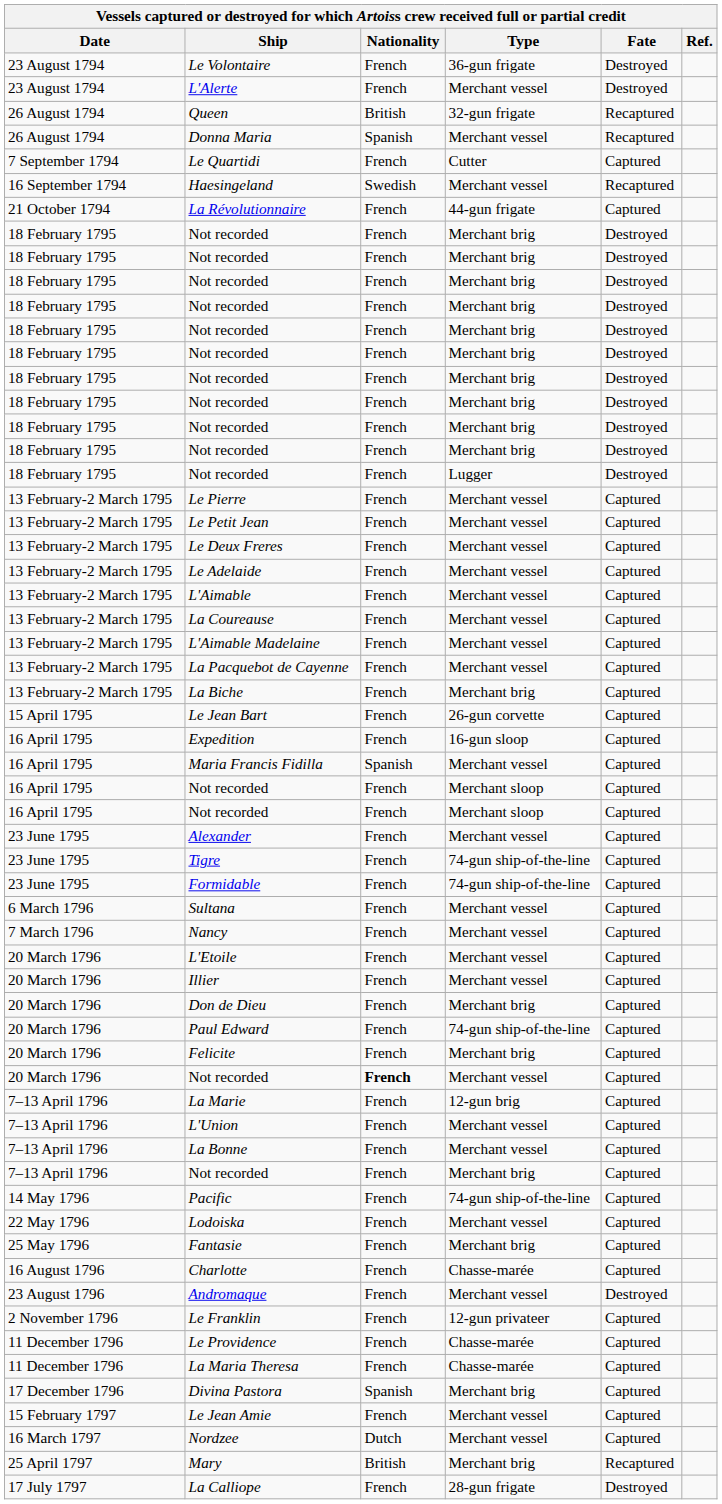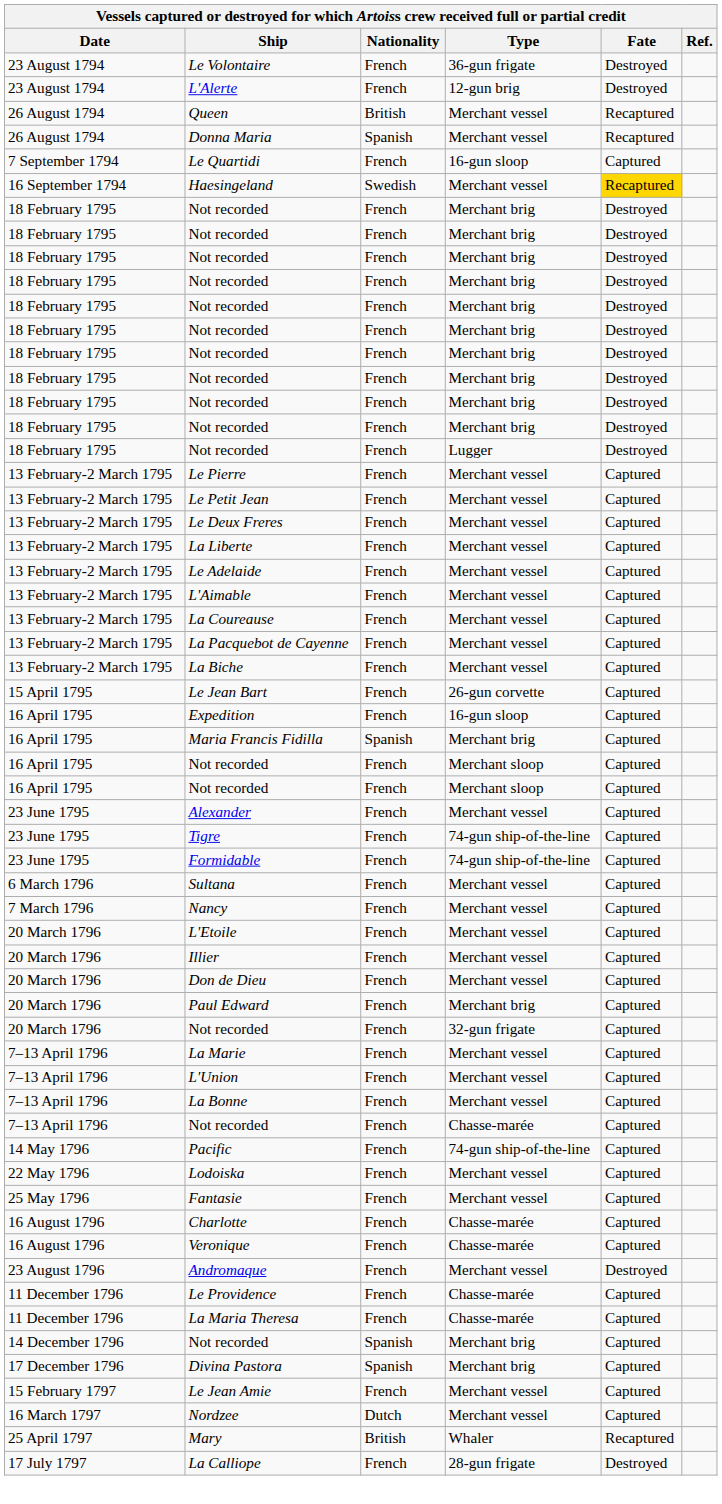 <table class="wikitable" style="width:85%; align-center">
 <tr>
 <th colspan="6">Vessels captured or destroyed for which <em>Artois</em>s crew received full or partial credit</th>
 </tr>
 <tr>
 <th>Date</th>
 <th>Ship</th>
 <th>Nationality</th>
 <th>Type</th>
 <th>Fate</th>
 <th>Ref.</th>
 </tr>
 <tr>
 <td>23 August 1794</td>
 <td><em>Le Volontaire</em></td>
 <td> French</td>
 <td>36-gun frigate</td>
 <td>Destroyed</td>
 <td></td>
 </tr>
 <tr>
 <td>23 August 1794</td>
 <td><a href='#'><em>L'Alerte</em></a></td>
 <td> French</td>
-<td>Merchant vessel</td>
+<td>12-gun brig</td>
 <td>Destroyed</td>
 <td></td>
 </tr>
 <tr>
 <td>26 August 1794</td>
 <td><em>Queen</em></td>
 <td> British</td>
-<td>32-gun frigate</td>
+<td>Merchant vessel</td>
 <td>Recaptured</td>
 <td></td>
 </tr>
 <tr>
 <td>26 August 1794</td>
 <td><em>Donna Maria</em></td>
 <td> Spanish</td>
 <td>Merchant vessel</td>
 <td>Recaptured</td>
 <td></td>
 </tr>
 <tr>
 <td>7 September 1794</td>
 <td><em>Le Quartidi</em></td>
 <td> French</td>
-<td>Cutter</td>
+<td>16-gun sloop</td>
 <td>Captured</td>
 <td></td>
 </tr>
 <tr>
 <td>16 September 1794</td>
 <td><em>Haesingeland</em></td>
 <td> Swedish</td>
 <td>Merchant vessel</td>
-<td>Recaptured</td>
-<td></td>
-</tr>
-<tr>
-<td>21 October 1794</td>
-<td><a href='#'><em>La Révolutionnaire </em></a></td>
-<td> French</td>
-<td>44-gun frigate</td>
-<td>Captured</td>
+<td style="background: gold;">Recaptured</td>
 <td></td>
 </tr>
 <tr>
 <td>18 February 1795</td>
 <td>Not recorded</td>
 <td> French</td>
 <td>Merchant brig</td>
 <td>Destroyed</td>
 <td></td>
 </tr>
 <tr>
 <td>18 February 1795</td>
 <td>Not recorded</td>
 <td> French</td>
 <td>Merchant brig</td>
 <td>Destroyed</td>
 <td></td>
 </tr>
 <tr>
 <td>18 February 1795</td>
 <td>Not recorded</td>
 <td> French</td>
 <td>Merchant brig</td>
 <td>Destroyed</td>
 <td></td>
 </tr>
 <tr>
 <td>18 February 1795</td>
 <td>Not recorded</td>
 <td> French</td>
 <td>Merchant brig</td>
 <td>Destroyed</td>
 <td></td>
 </tr>
 <tr>
 <td>18 February 1795</td>
 <td>Not recorded</td>
 <td> French</td>
 <td>Merchant brig</td>
 <td>Destroyed</td>
 <td></td>
 </tr>
 <tr>
 <td>18 February 1795</td>
 <td>Not recorded</td>
 <td> French</td>
 <td>Merchant brig</td>
 <td>Destroyed</td>
 <td></td>
 </tr>
 <tr>
 <td>18 February 1795</td>
 <td>Not recorded</td>
 <td> French</td>
 <td>Merchant brig</td>
 <td>Destroyed</td>
 <td></td>
 </tr>
 <tr>
 <td>18 February 1795</td>
 <td>Not recorded</td>
 <td> French</td>
 <td>Merchant brig</td>
 <td>Destroyed</td>
 <td></td>
 </tr>
 <tr>
 <td>18 February 1795</td>
 <td>Not recorded</td>
 <td> French</td>
 <td>Merchant brig</td>
 <td>Destroyed</td>
 <td></td>
 </tr>
 <tr>
 <td>18 February 1795</td>
 <td>Not recorded</td>
 <td> French</td>
 <td>Merchant brig</td>
 <td>Destroyed</td>
 <td></td>
 </tr>
 <tr>
 <td>18 February 1795</td>
 <td>Not recorded</td>
 <td> French</td>
 <td>Lugger</td>
 <td>Destroyed</td>
 <td></td>
 </tr>
 <tr>
 <td>13 February-2 March 1795</td>
 <td><em>Le Pierre</em></td>
 <td> French</td>
 <td>Merchant vessel</td>
 <td>Captured</td>
 <td></td>
 </tr>
 <tr>
 <td>13 February-2 March 1795</td>
 <td><em>Le Petit Jean</em></td>
 <td> French</td>
 <td>Merchant vessel</td>
 <td>Captured</td>
 <td></td>
 </tr>
 <tr>
 <td>13 February-2 March 1795</td>
 <td><em>Le Deux Freres</em></td>
 <td> French</td>
 <td>Merchant vessel</td>
 <td>Captured</td>
 <td></td>
 </tr>
 <tr>
 <td>13 February-2 March 1795</td>
+<td><em>La Liberte</em></td>
+<td> French</td>
+<td>Merchant vessel</td>
+<td>Captured</td>
+<td></td>
+</tr>
+<tr>
+<td>13 February-2 March 1795</td>
 <td><em>Le Adelaide</em></td>
 <td> French</td>
 <td>Merchant vessel</td>
 <td>Captured</td>
 <td></td>
 </tr>
 <tr>
 <td>13 February-2 March 1795</td>
 <td><em>L'Aimable</em></td>
 <td> French</td>
 <td>Merchant vessel</td>
 <td>Captured</td>
 <td></td>
 </tr>
 <tr>
 <td>13 February-2 March 1795</td>
 <td><em>La Coureause</em></td>
 <td> French</td>
 <td>Merchant vessel</td>
 <td>Captured</td>
 <td></td>
 </tr>
 <tr>
 <td>13 February-2 March 1795</td>
-<td><em>L'Aimable Madelaine</em></td>
-<td> French</td>
-<td>Merchant vessel</td>
-<td>Captured</td>
-<td></td>
-</tr>
-<tr>
-<td>13 February-2 March 1795</td>
 <td><em>La Pacquebot de Cayenne</em></td>
 <td> French</td>
 <td>Merchant vessel</td>
 <td>Captured</td>
 <td></td>
 </tr>
 <tr>
 <td>13 February-2 March 1795</td>
 <td><em>La Biche</em></td>
 <td> French</td>
-<td>Merchant brig</td>
+<td>Merchant vessel</td>
 <td>Captured</td>
 <td></td>
 </tr>
 <tr>
 <td>15 April 1795</td>
 <td><em>Le Jean Bart</em></td>
 <td> French</td>
 <td>26-gun corvette</td>
 <td>Captured</td>
 <td></td>
 </tr>
 <tr>
 <td>16 April 1795</td>
 <td><em>Expedition</em></td>
 <td> French</td>
 <td>16-gun sloop</td>
 <td>Captured</td>
 <td></td>
 </tr>
 <tr>
 <td>16 April 1795</td>
 <td><em>Maria Francis Fidilla</em></td>
 <td> Spanish</td>
-<td>Merchant vessel</td>
+<td>Merchant brig</td>
 <td>Captured</td>
 <td></td>
 </tr>
 <tr>
 <td>16 April 1795</td>
 <td>Not recorded</td>
 <td> French</td>
 <td>Merchant sloop</td>
 <td>Captured</td>
 <td></td>
 </tr>
 <tr>
 <td>16 April 1795</td>
 <td>Not recorded</td>
 <td> French</td>
 <td>Merchant sloop</td>
 <td>Captured</td>
 <td></td>
 </tr>
 <tr>
 <td>23 June 1795</td>
 <td><a href='#'><em>Alexander</em></a></td>
 <td> French</td>
 <td>Merchant vessel</td>
 <td>Captured</td>
 <td></td>
 </tr>
 <tr>
 <td>23 June 1795</td>
 <td><a href='#'><em>Tigre</em></a></td>
 <td> French</td>
 <td>74-gun ship-of-the-line</td>
 <td>Captured</td>
 <td></td>
 </tr>
 <tr>
 <td>23 June 1795</td>
 <td><a href='#'><em>Formidable</em></a></td>
 <td> French</td>
 <td>74-gun ship-of-the-line</td>
 <td>Captured</td>
 <td></td>
 </tr>
 <tr>
 <td>6 March 1796</td>
 <td><em>Sultana</em></td>
 <td> French</td>
 <td>Merchant vessel</td>
 <td>Captured</td>
 <td></td>
 </tr>
 <tr>
 <td>7 March 1796</td>
 <td><em>Nancy</em></td>
 <td> French</td>
 <td>Merchant vessel</td>
 <td>Captured</td>
 <td></td>
 </tr>
 <tr>
 <td>20 March 1796</td>
 <td><em>L'Etoile</em></td>
 <td> French</td>
 <td>Merchant vessel</td>
 <td>Captured</td>
 <td></td>
 </tr>
 <tr>
 <td>20 March 1796</td>
 <td><em>Illier</em></td>
 <td> French</td>
 <td>Merchant vessel</td>
 <td>Captured</td>
 <td></td>
 </tr>
 <tr>
 <td>20 March 1796</td>
 <td><em>Don de Dieu</em></td>
 <td> French</td>
-<td>Merchant brig</td>
+<td>Merchant vessel</td>
 <td>Captured</td>
 <td></td>
 </tr>
 <tr>
 <td>20 March 1796</td>
 <td><em>Paul Edward</em></td>
-<td> French</td>
-<td>74-gun ship-of-the-line</td>
-<td>Captured</td>
-<td></td>
-</tr>
-<tr>
-<td>20 March 1796</td>
-<td><em>Felicite</em></td>
 <td> French</td>
 <td>Merchant brig</td>
 <td>Captured</td>
 <td></td>
 </tr>
 <tr>
 <td>20 March 1796</td>
 <td>Not recorded</td>
-<td><strong> French</strong></td>
-<td>Merchant vessel</td>
+<td> French</td>
+<td>32-gun frigate</td>
 <td>Captured</td>
 <td></td>
 </tr>
 <tr>
 <td>7–13 April 1796</td>
 <td><em>La Marie</em></td>
 <td> French</td>
-<td>12-gun brig</td>
+<td>Merchant vessel</td>
 <td>Captured</td>
 <td></td>
 </tr>
 <tr>
 <td>7–13 April 1796</td>
 <td><em>L'Union</em></td>
 <td> French</td>
 <td>Merchant vessel</td>
 <td>Captured</td>
 <td></td>
 </tr>
 <tr>
 <td>7–13 April 1796</td>
 <td><em>La Bonne</em></td>
 <td> French</td>
 <td>Merchant vessel</td>
 <td>Captured</td>
 <td></td>
 </tr>
 <tr>
 <td>7–13 April 1796</td>
 <td>Not recorded</td>
 <td> French</td>
-<td>Merchant brig</td>
+<td>Chasse-marée</td>
 <td>Captured</td>
 <td></td>
 </tr>
 <tr>
 <td>14 May 1796</td>
 <td><em>Pacific</em></td>
 <td> French</td>
 <td>74-gun ship-of-the-line</td>
 <td>Captured</td>
 <td></td>
 </tr>
 <tr>
 <td>22 May 1796</td>
 <td><em>Lodoiska</em></td>
 <td> French</td>
 <td>Merchant vessel</td>
 <td>Captured</td>
 <td></td>
 </tr>
 <tr>
 <td>25 May 1796</td>
 <td><em>Fantasie</em></td>
 <td> French</td>
-<td>Merchant brig</td>
+<td>Merchant vessel</td>
 <td>Captured</td>
 <td></td>
 </tr>
 <tr>
 <td>16 August 1796</td>
 <td><em>Charlotte</em></td>
 <td> French</td>
 <td>Chasse-marée</td>
 <td>Captured</td>
 <td></td>
 </tr>
 <tr>
+<td>16 August 1796</td>
+<td><em>Veronique</em></td>
+<td> French</td>
+<td>Chasse-marée</td>
+<td>Captured</td>
+<td></td>
+</tr>
+<tr>
 <td>23 August 1796</td>
 <td><a href='#'><em>Andromaque</em></a></td>
 <td> French</td>
 <td>Merchant vessel</td>
 <td>Destroyed</td>
-<td></td>
-</tr>
-<tr>
-<td>2 November 1796</td>
-<td><em>Le Franklin</em></td>
-<td> French</td>
-<td>12-gun privateer</td>
-<td>Captured</td>
 <td></td>
 </tr>
 <tr>
 <td>11 December 1796</td>
 <td><em>Le Providence</em></td>
 <td> French</td>
 <td>Chasse-marée</td>
 <td>Captured</td>
 <td></td>
 </tr>
 <tr>
 <td>11 December 1796</td>
 <td><em>La Maria Theresa</em></td>
 <td> French</td>
 <td>Chasse-marée</td>
+<td>Captured</td>
+<td></td>
+</tr>
+<tr>
+<td>14 December 1796</td>
+<td>Not recorded</td>
+<td> Spanish</td>
+<td>Merchant brig</td>
 <td>Captured</td>
 <td></td>
 </tr>
 <tr>
 <td>17 December 1796</td>
 <td><em>Divina Pastora</em></td>
 <td> Spanish</td>
 <td>Merchant brig</td>
 <td>Captured</td>
 <td></td>
 </tr>
 <tr>
 <td>15 February 1797</td>
 <td><em>Le Jean Amie</em></td>
 <td> French</td>
 <td>Merchant vessel</td>
 <td>Captured</td>
 <td></td>
 </tr>
 <tr>
 <td>16 March 1797</td>
 <td><em>Nordzee</em></td>
 <td> Dutch</td>
 <td>Merchant vessel</td>
 <td>Captured</td>
 <td></td>
 </tr>
 <tr>
 <td>25 April 1797</td>
 <td><em>Mary</em></td>
 <td> British</td>
-<td>Merchant brig</td>
+<td>Whaler</td>
 <td>Recaptured</td>
 <td></td>
 </tr>
 <tr>
 <td>17 July 1797</td>
 <td><em>La Calliope</em></td>
 <td> French</td>
 <td>28-gun frigate</td>
 <td>Destroyed</td>
 <td></td>
 </tr>
 </table>
